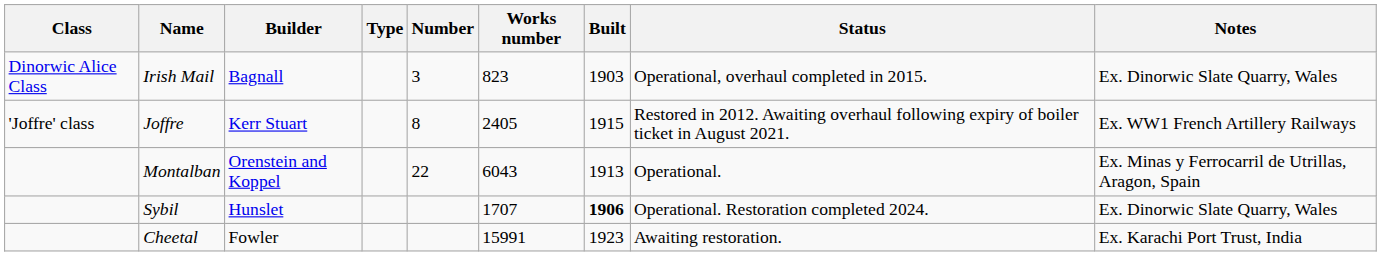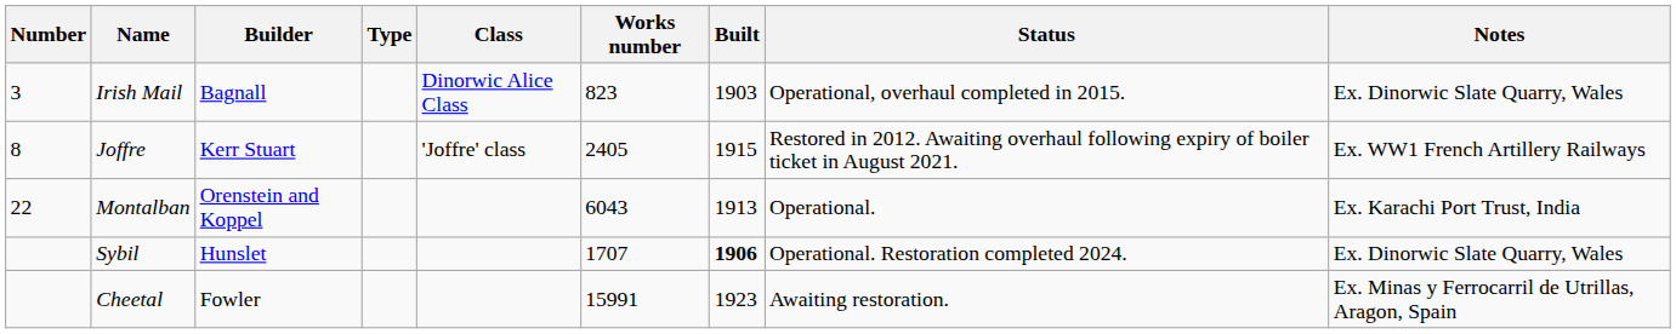 <table class="wikitable sortable">
 <tr>
-<th>Class</th>
+<th>Number</th>
 <th>Name</th>
 <th>Builder</th>
 <th>Type</th>
-<th>Number</th>
+<th>Class</th>
 <th>Works number</th>
 <th>Built</th>
 <th>Status</th>
 <th>Notes</th>
 </tr>
 <tr>
-<td><a href='#'>Dinorwic Alice Class</a></td>
+<td>3</td>
 <td><em>Irish Mail</em></td>
 <td><a href='#'>Bagnall</a></td>
 <td></td>
-<td>3</td>
+<td><a href='#'>Dinorwic Alice Class</a></td>
 <td>823</td>
 <td>1903</td>
 <td>Operational, overhaul completed in 2015.</td>
 <td>Ex. Dinorwic Slate Quarry, Wales</td>
 </tr>
 <tr>
-<td>'Joffre' class</td>
+<td>8</td>
 <td><em>Joffre</em></td>
 <td><a href='#'>Kerr Stuart</a></td>
 <td></td>
-<td>8</td>
+<td>'Joffre' class</td>
 <td>2405</td>
 <td>1915</td>
 <td>Restored in 2012. Awaiting overhaul following expiry of boiler ticket in August 2021.</td>
 <td>Ex. WW1 French Artillery Railways</td>
 </tr>
 <tr>
-<td></td>
+<td>22</td>
 <td><em>Montalban</em></td>
 <td><a href='#'>Orenstein and Koppel</a></td>
 <td></td>
-<td>22</td>
+<td></td>
 <td>6043</td>
 <td>1913</td>
 <td>Operational.</td>
-<td>Ex. Minas y Ferrocarril de Utrillas, Aragon, Spain</td>
+<td>Ex. Karachi Port Trust, India</td>
 </tr>
 <tr>
 <td></td>
 <td><em>Sybil</em></td>
 <td><a href='#'>Hunslet</a></td>
 <td></td>
 <td></td>
 <td>1707</td>
 <td><strong>1906</strong></td>
 <td>Operational. Restoration completed 2024.</td>
 <td>Ex. Dinorwic Slate Quarry, Wales</td>
 </tr>
 <tr>
 <td></td>
 <td><em>Cheetal</em></td>
 <td>Fowler</td>
 <td></td>
 <td></td>
 <td>15991</td>
 <td>1923</td>
 <td>Awaiting restoration.</td>
-<td>Ex. Karachi Port Trust, India</td>
+<td>Ex. Minas y Ferrocarril de Utrillas, Aragon, Spain</td>
 </tr>
 </table>
